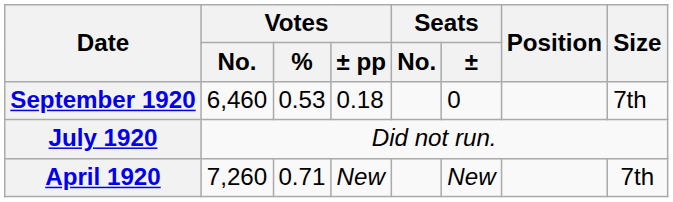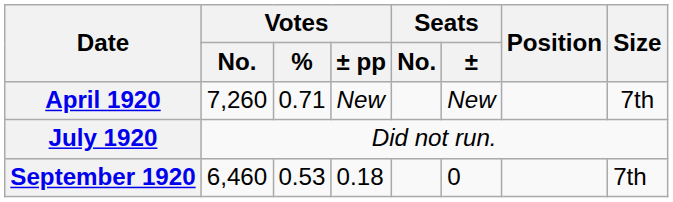 <table class=wikitable>
 <tr>
 <th rowspan="2">Date</th>
 <th colspan="3">Votes</th>
 <th colspan="2">Seats</th>
 <th rowspan="2">Position</th>
 <th rowspan="2">Size</th>
 </tr>
 <tr>
 <th>No.</th>
 <th>%</th>
 <th>± pp</th>
 <th>No.</th>
 <th>±</th>
 </tr>
 <tr>
+<th><a href='#'>April 1920</a></th>
+<td>7,260</td>
+<td>0.71</td>
+<td><em>New</em></td>
+<td></td>
+<td><em>New</em></td>
+<td></td>
+<td align="center">7th</td>
+</tr>
+<tr>
+<th><a href='#'>July 1920</a></th>
+<td colspan="7" style="text-align:center;"><em>Did not run.</em></td>
+</tr>
+<tr>
 <th><a href='#'>September 1920</a></th>
 <td>6,460</td>
 <td>0.53</td>
 <td> 0.18</td>
 <td></td>
 <td> 0</td>
 <td></td>
 <td> 7th</td>
 </tr>
-<tr>
-<th><a href='#'>July 1920</a></th>
-<td colspan="7" style="text-align:center;"><em>Did not run.</em></td>
-</tr>
-<tr>
-<th><a href='#'>April 1920</a></th>
-<td>7,260</td>
-<td>0.71</td>
-<td><em>New</em></td>
-<td></td>
-<td><em>New</em></td>
-<td></td>
-<td align="center">7th</td>
-</tr>
 </table>
